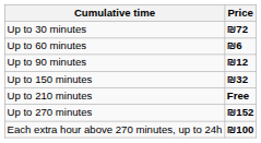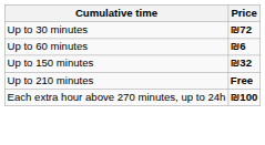 <table class="wikitable">
 <tr>
 <th>Cumulative time</th>
 <th>Price</th>
 </tr>
 <tr>
 <td>Up to 30 minutes</td>
 <td><strong>₪72</strong></td>
 </tr>
 <tr>
 <td>Up to 60 minutes</td>
 <td><strong>₪6</strong></td>
 </tr>
 <tr>
-<td>Up to 90 minutes</td>
-<td><strong>₪12</strong></td>
-</tr>
-<tr>
 <td>Up to 150 minutes</td>
 <td><strong>₪32</strong></td>
 </tr>
 <tr>
 <td>Up to 210 minutes</td>
 <td><strong>Free</strong></td>
 </tr>
 <tr>
-<td>Up to 270 minutes</td>
-<td><strong>₪152</strong></td>
-</tr>
-<tr>
 <td>Each extra hour above 270 minutes, up to 24h</td>
 <td><strong>₪100</strong></td>
 </tr>
 </table>
